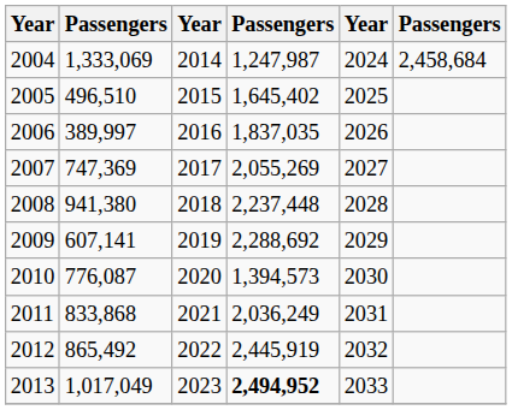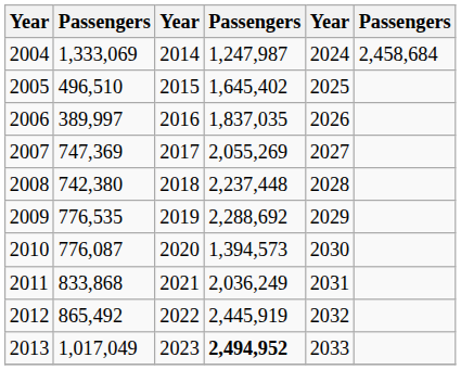 <table class="wikitable sortable" style="font-size: 95%">
 <tr>
 <th>Year</th>
 <th>Passengers</th>
 <th>Year</th>
 <th>Passengers</th>
 <th>Year</th>
 <th>Passengers</th>
 </tr>
 <tr>
 <td>2004</td>
 <td>1,333,069</td>
 <td>2014</td>
 <td>1,247,987</td>
 <td>2024</td>
 <td>2,458,684</td>
 </tr>
 <tr>
 <td>2005</td>
 <td>496,510</td>
 <td>2015</td>
 <td>1,645,402</td>
 <td>2025</td>
 <td></td>
 </tr>
 <tr>
 <td>2006</td>
 <td>389,997</td>
 <td>2016</td>
 <td>1,837,035</td>
 <td>2026</td>
 <td></td>
 </tr>
 <tr>
 <td>2007</td>
 <td>747,369</td>
 <td>2017</td>
 <td>2,055,269</td>
 <td>2027</td>
 <td></td>
 </tr>
 <tr>
 <td>2008</td>
-<td>941,380</td>
+<td>742,380</td>
 <td>2018</td>
 <td>2,237,448</td>
 <td>2028</td>
 <td></td>
 </tr>
 <tr>
 <td>2009</td>
-<td>607,141</td>
+<td>776,535</td>
 <td>2019</td>
 <td>2,288,692</td>
 <td>2029</td>
 <td></td>
 </tr>
 <tr>
 <td>2010</td>
 <td>776,087</td>
 <td>2020</td>
 <td>1,394,573</td>
 <td>2030</td>
 <td></td>
 </tr>
 <tr>
 <td>2011</td>
 <td>833,868</td>
 <td>2021</td>
 <td>2,036,249</td>
 <td>2031</td>
 <td></td>
 </tr>
 <tr>
 <td>2012</td>
 <td>865,492</td>
 <td>2022</td>
 <td>2,445,919</td>
 <td>2032</td>
 <td></td>
 </tr>
 <tr>
 <td>2013</td>
 <td>1,017,049</td>
 <td>2023</td>
 <td><strong>2,494,952</strong></td>
 <td>2033</td>
 <td></td>
 </tr>
 <tr>
 </tr>
 </table>
